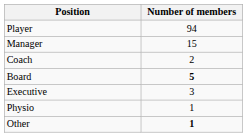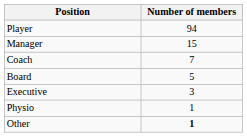 <table class="sortable wikitable" width=30%>
 <tr bgcolor="#efefef">
 <th ! width=8%>Position</th>
 <th width=5%>Number of members</th>
 </tr>
 <tr>
 <td>Player</td>
 <td align=center>94</td>
 </tr>
 <tr>
 <td>Manager</td>
 <td align=center>15</td>
 </tr>
 <tr>
 <td>Coach</td>
-<td align=center>2</td>
+<td align=center>7</td>
 </tr>
 <tr>
 <td>Board</td>
-<td align=center><strong>5</strong></td>
+<td align=center>5</td>
 </tr>
 <tr>
 <td>Executive</td>
 <td align=center>3</td>
 </tr>
 <tr>
 <td>Physio</td>
 <td align=center>1</td>
 </tr>
 <tr>
 <td>Other</td>
 <td align=center><strong>1</strong></td>
 </tr>
 </table>
